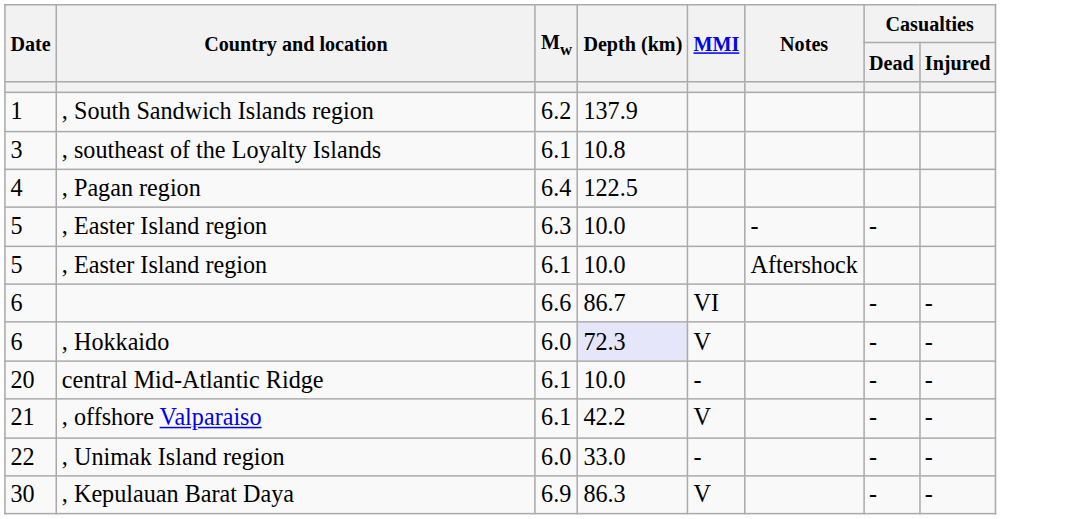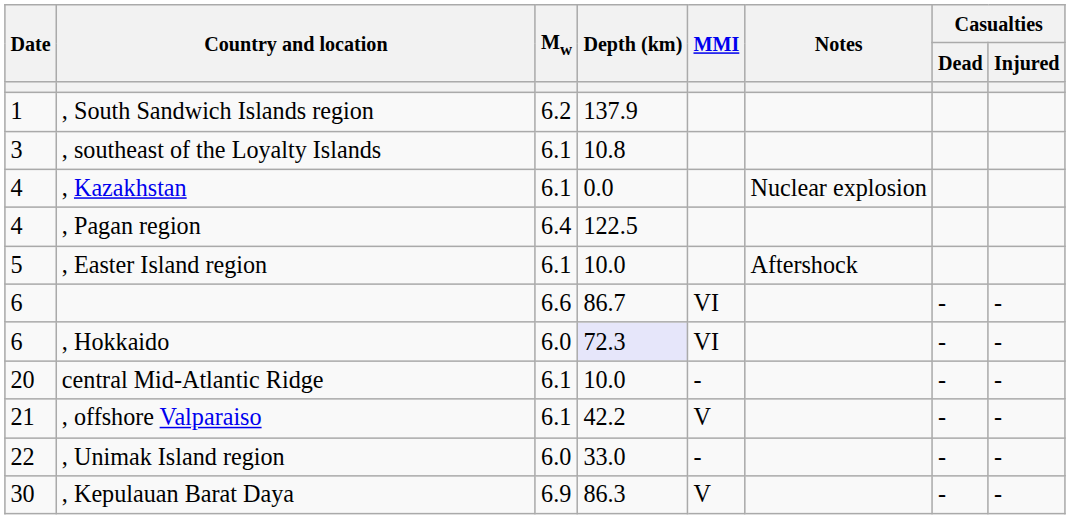 <table class="wikitable sortable" style="border:1px black; margin-left:1em;">
 <tr>
 <th rowspan="2"><small>Date</small></th>
 <th rowspan="2" style="width: 310px"><small>Country and location</small></th>
 <th rowspan="2"><small>M<sub>w</sub></small></th>
 <th rowspan="2"><small>Depth (km)</small></th>
 <th rowspan="2"><small><a href='#'>MMI</a></small></th>
 <th rowspan="2" class="unsortable"><small>Notes</small></th>
 <th colspan="2"><small>Casualties</small></th>
 </tr>
 <tr>
 <th><small>Dead</small></th>
 <th><small>Injured</small></th>
 </tr>
 <tr>
 <th></th>
 <th></th>
 <th></th>
 <th></th>
 <th></th>
 <th></th>
 <th></th>
 <th></th>
 </tr>
 <tr>
 <td>1</td>
 <td>, South Sandwich Islands region</td>
 <td>6.2</td>
 <td>137.9</td>
 <td></td>
 <td></td>
 <td></td>
 <td></td>
 </tr>
 <tr>
 <td>3</td>
 <td>, southeast of the Loyalty Islands</td>
 <td>6.1</td>
 <td>10.8</td>
 <td></td>
 <td></td>
 <td></td>
 <td></td>
 </tr>
 <tr>
 <td>4</td>
+<td>, <a href='#'>Kazakhstan</a></td>
+<td>6.1</td>
+<td>0.0</td>
+<td></td>
+<td>Nuclear explosion</td>
+<td></td>
+<td></td>
+</tr>
+<tr>
+<td>4</td>
 <td>, Pagan region</td>
 <td>6.4</td>
 <td>122.5</td>
 <td></td>
 <td></td>
 <td></td>
-<td></td>
-</tr>
-<tr>
-<td>5</td>
-<td>, Easter Island region</td>
-<td>6.3</td>
-<td>10.0</td>
-<td></td>
-<td>-</td>
-<td>-</td>
 <td></td>
 </tr>
 <tr>
 <td>5</td>
 <td>, Easter Island region</td>
 <td>6.1</td>
 <td>10.0</td>
 <td></td>
 <td>Aftershock</td>
 <td></td>
 <td></td>
 </tr>
 <tr>
 <td>6</td>
 <td></td>
 <td>6.6</td>
 <td>86.7</td>
 <td>VI</td>
 <td></td>
 <td>-</td>
 <td>-</td>
 </tr>
 <tr>
 <td>6</td>
 <td>, Hokkaido</td>
 <td>6.0</td>
 <td style="background: lavender;">72.3</td>
-<td>V</td>
+<td>VI</td>
 <td></td>
 <td>-</td>
 <td>-</td>
 </tr>
 <tr>
 <td>20</td>
 <td>central Mid-Atlantic Ridge</td>
 <td>6.1</td>
 <td>10.0</td>
 <td>-</td>
 <td></td>
 <td>-</td>
 <td>-</td>
 </tr>
 <tr>
 <td>21</td>
 <td>, offshore <a href='#'>Valparaiso</a></td>
 <td>6.1</td>
 <td>42.2</td>
 <td>V</td>
 <td></td>
 <td>-</td>
 <td>-</td>
 </tr>
 <tr>
 <td>22</td>
 <td>, Unimak Island region</td>
 <td>6.0</td>
 <td>33.0</td>
 <td>-</td>
 <td></td>
 <td>-</td>
 <td>-</td>
 </tr>
 <tr>
 <td>30</td>
 <td>, Kepulauan Barat Daya</td>
 <td>6.9</td>
 <td>86.3</td>
 <td>V</td>
 <td></td>
 <td>-</td>
 <td>-</td>
 </tr>
 </table>
